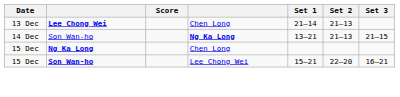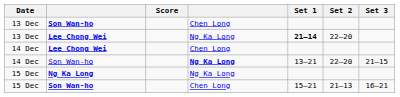 <table class="wikitable" style="text-align: center; font-size:90% ">
 <tr>
 <th width="60">Date</th>
 <th align="right" width="150"></th>
 <th width="60">Score</th>
 <th align="left" width="150"></th>
 <th width="50">Set 1</th>
 <th width="50">Set 2</th>
 <th width="50">Set 3</th>
 </tr>
 <tr>
 <td>13 Dec</td>
+<td align=left><strong> <a href='#'>Son Wan-ho</a></strong></td>
+<td align=center></td>
+<td align=left> <a href='#'>Chen Long</a></td>
+<td></td>
+<td></td>
+<td></td>
+</tr>
+<tr>
+<td>13 Dec</td>
+<td align=left><strong> <a href='#'>Lee Chong Wei</a></strong></td>
+<td align=center></td>
+<td align=left> <a href='#'>Ng Ka Long</a></td>
+<td><strong>21–14</strong></td>
+<td>22–20</td>
+<td></td>
+</tr>
+<tr>
+<td>14 Dec</td>
 <td align=left><strong> <a href='#'>Lee Chong Wei</a></strong></td>
 <td align=center></td>
 <td align=left> <a href='#'>Chen Long</a></td>
-<td>21–14</td>
-<td>21–13</td>
+<td></td>
+<td></td>
 <td></td>
 </tr>
 <tr>
 <td>14 Dec</td>
 <td align=left> <a href='#'>Son Wan-ho</a></td>
 <td align=center></td>
 <td align=left><strong> <a href='#'>Ng Ka Long</a></strong></td>
 <td>13–21</td>
-<td>21–13</td>
+<td>22–20</td>
 <td>21–15</td>
 </tr>
 <tr>
 <td>15 Dec</td>
 <td align=left><strong> <a href='#'>Ng Ka Long</a></strong></td>
 <td align=center></td>
-<td align=left> <a href='#'>Chen Long</a></td>
+<td align=left> <a href='#'>Ng Ka Long</a></td>
 <td></td>
 <td></td>
 <td></td>
 </tr>
 <tr>
 <td>15 Dec</td>
 <td align=left><strong> <a href='#'>Son Wan-ho</a></strong></td>
 <td align=center></td>
-<td align=left> <a href='#'>Lee Chong Wei</a></td>
+<td align=left> <a href='#'>Chen Long</a></td>
 <td>15–21</td>
-<td>22–20</td>
+<td>21–13</td>
 <td>16–21</td>
 </tr>
 </table>
